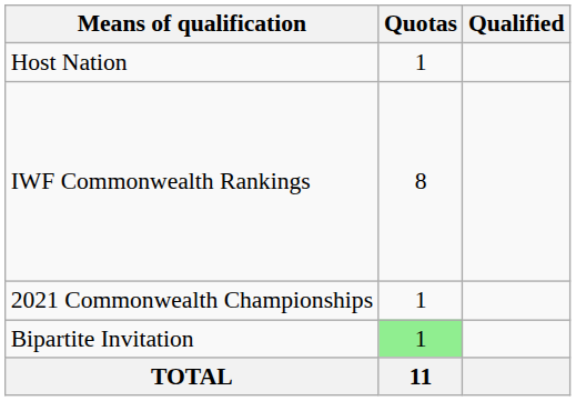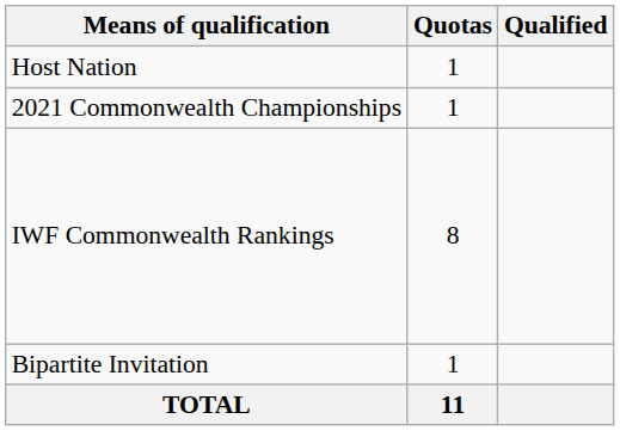 <table class = "wikitable">
 <tr>
 <th>Means of qualification</th>
 <th>Quotas</th>
 <th>Qualified</th>
 </tr>
 <tr>
 <td>Host Nation</td>
 <td align="center">1</td>
 <td></td>
 </tr>
 <tr>
+<td>2021 Commonwealth Championships</td>
+<td align="center">1</td>
+<td></td>
+</tr>
+<tr>
 <td>IWF Commonwealth Rankings</td>
 <td align="center">8</td>
 <td><br><br><br><br><br><br><br></td>
 </tr>
 <tr>
-<td>2021 Commonwealth Championships</td>
+<td>Bipartite Invitation</td>
 <td align="center">1</td>
-<td></td>
-</tr>
-<tr>
-<td>Bipartite Invitation</td>
-<td align="center" style="background: lightgreen;">1</td>
 <td></td>
 </tr>
 <tr>
 <th>TOTAL</th>
 <th>11</th>
 <th></th>
 </tr>
 </table>
